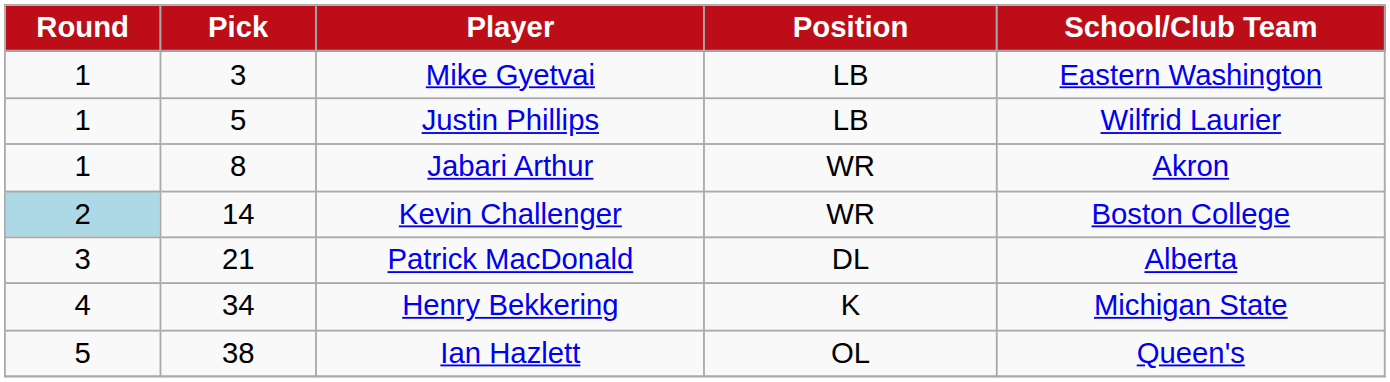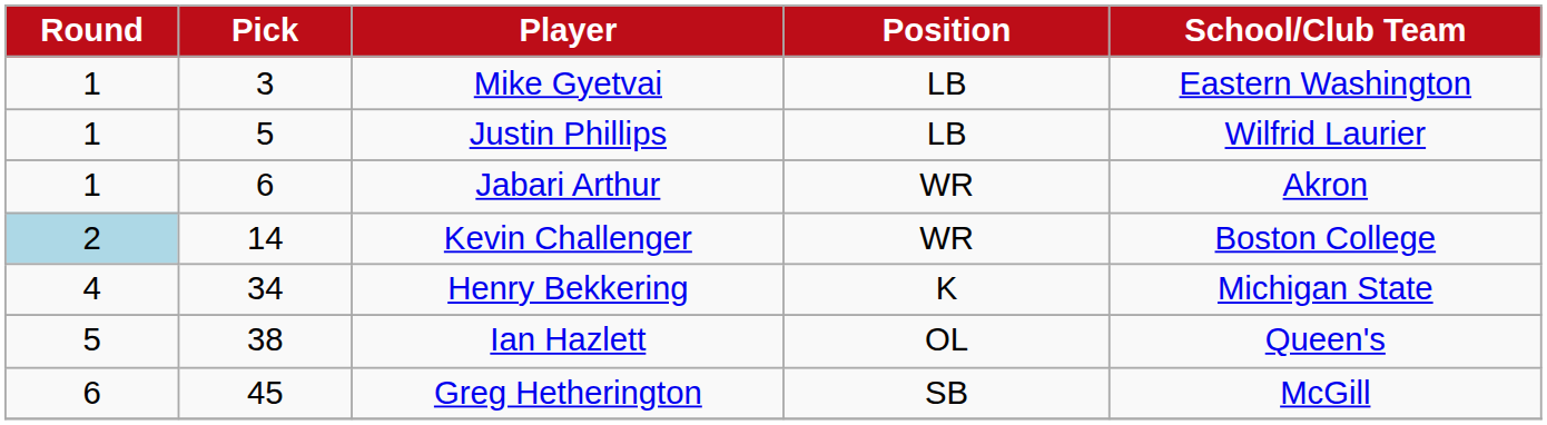 <table class="wikitable sortable">
 <tr>
 <th style="background:#bd0d18;color:#FFFFFF;"  width="8%">Round</th>
 <th style="background:#bd0d18;color:#FFFFFF;"  width="8%">Pick</th>
 <th style="background:#bd0d18;color:#FFFFFF;"  width="20%">Player</th>
 <th style="background:#bd0d18;color:#FFFFFF;"  width="15%">Position</th>
 <th style="background:#bd0d18;color:#FFFFFF;"  width="20%">School/Club Team</th>
 </tr>
 <tr align="center">
 <td align=center>1</td>
 <td>3</td>
 <td><a href='#'>Mike Gyetvai</a></td>
 <td>LB</td>
 <td><a href='#'>Eastern Washington</a></td>
 </tr>
 <tr align="center">
 <td align=center>1</td>
 <td>5</td>
 <td><a href='#'>Justin Phillips</a></td>
 <td>LB</td>
 <td><a href='#'>Wilfrid Laurier</a></td>
 </tr>
 <tr align="center">
 <td align=center>1</td>
-<td>8</td>
+<td>6</td>
 <td><a href='#'>Jabari Arthur</a></td>
 <td>WR</td>
 <td><a href='#'>Akron</a></td>
 </tr>
 <tr align="center">
 <td align=center style="background: lightblue;">2</td>
 <td>14</td>
 <td><a href='#'>Kevin Challenger</a></td>
 <td>WR</td>
 <td><a href='#'>Boston College</a></td>
-</tr>
-<tr align="center">
-<td align=center>3</td>
-<td>21</td>
-<td><a href='#'>Patrick MacDonald</a></td>
-<td>DL</td>
-<td><a href='#'>Alberta</a></td>
 </tr>
 <tr align="center">
 <td align=center>4</td>
 <td>34</td>
 <td><a href='#'>Henry Bekkering</a></td>
 <td>K</td>
 <td><a href='#'>Michigan State</a></td>
 </tr>
 <tr align="center">
 <td align=center>5</td>
 <td>38</td>
 <td><a href='#'>Ian Hazlett</a></td>
 <td>OL</td>
 <td><a href='#'>Queen's</a></td>
 </tr>
+<tr align="center">
+<td align=center>6</td>
+<td>45</td>
+<td><a href='#'>Greg Hetherington</a></td>
+<td>SB</td>
+<td><a href='#'>McGill</a></td>
+</tr>
 <tr>
 </tr>
 </table>
